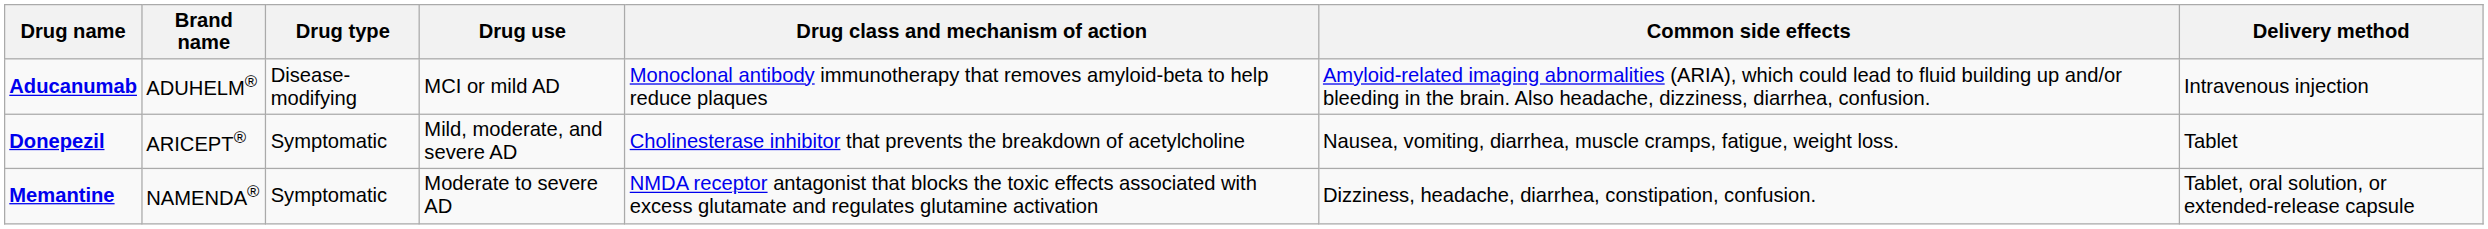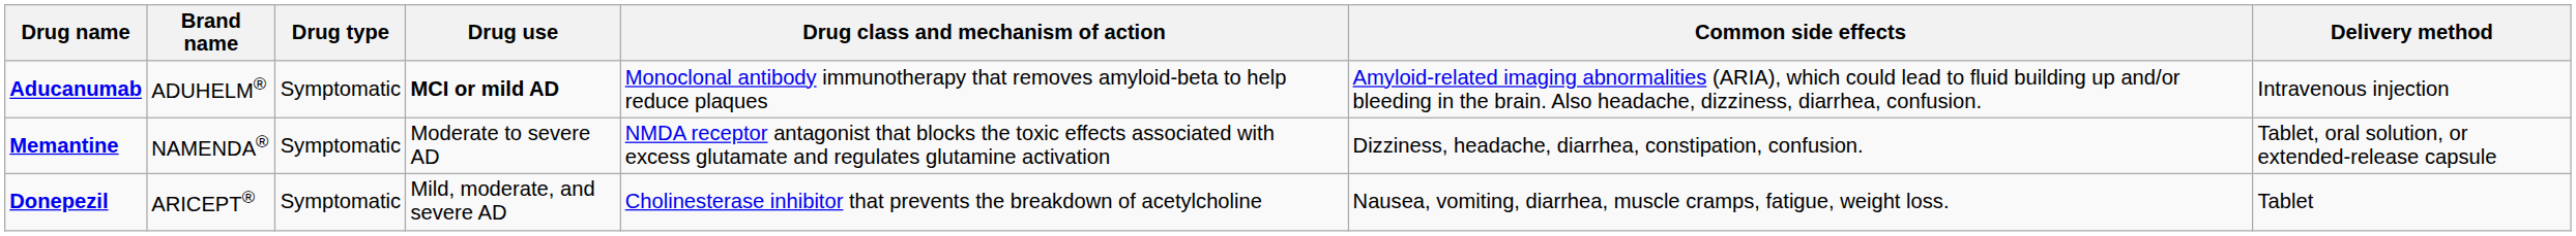 <table class="wikitable">
 <tr>
 <th>Drug name</th>
 <th>Brand name</th>
 <th>Drug type</th>
 <th>Drug use</th>
 <th>Drug class and mechanism of action</th>
 <th>Common side effects</th>
 <th>Delivery method</th>
 </tr>
 <tr>
 <td><strong><a href='#'>Aducanumab</a></strong></td>
 <td>ADUHELM<sup>®</sup></td>
-<td>Disease-modifying</td>
-<td>MCI or mild AD</td>
+<td>Symptomatic</td>
+<td><strong>MCI or mild AD</strong></td>
 <td><a href='#'>Monoclonal antibody</a> immunotherapy that removes amyloid-beta to help reduce plaques</td>
 <td><a href='#'>Amyloid-related imaging abnormalities</a> (ARIA), which could lead to fluid building up and/or bleeding in the brain. Also headache, dizziness, diarrhea, confusion.</td>
 <td>Intravenous injection</td>
+</tr>
+<tr>
+<td><strong><a href='#'>Memantine</a></strong></td>
+<td>NAMENDA<sup>®</sup></td>
+<td>Symptomatic</td>
+<td>Moderate to severe AD</td>
+<td><a href='#'>NMDA receptor</a> antagonist that blocks the toxic effects associated with excess glutamate and regulates glutamine activation</td>
+<td>Dizziness, headache, diarrhea, constipation, confusion.</td>
+<td>Tablet, oral solution, or extended-release capsule</td>
 </tr>
 <tr>
 <td><strong><a href='#'>Donepezil</a></strong></td>
 <td>ARICEPT<sup>®</sup></td>
 <td>Symptomatic</td>
 <td>Mild, moderate, and severe AD</td>
 <td><a href='#'>Cholinesterase inhibitor</a> that prevents the breakdown of acetylcholine</td>
 <td>Nausea, vomiting, diarrhea, muscle cramps, fatigue, weight loss.</td>
 <td>Tablet</td>
 </tr>
-<tr>
-<td><strong><a href='#'>Memantine</a></strong></td>
-<td>NAMENDA<sup>®</sup></td>
-<td>Symptomatic</td>
-<td>Moderate to severe AD</td>
-<td><a href='#'>NMDA receptor</a> antagonist that blocks the toxic effects associated with excess glutamate and regulates glutamine activation</td>
-<td>Dizziness, headache, diarrhea, constipation, confusion.</td>
-<td>Tablet, oral solution, or extended-release capsule</td>
-</tr>
 </table>
